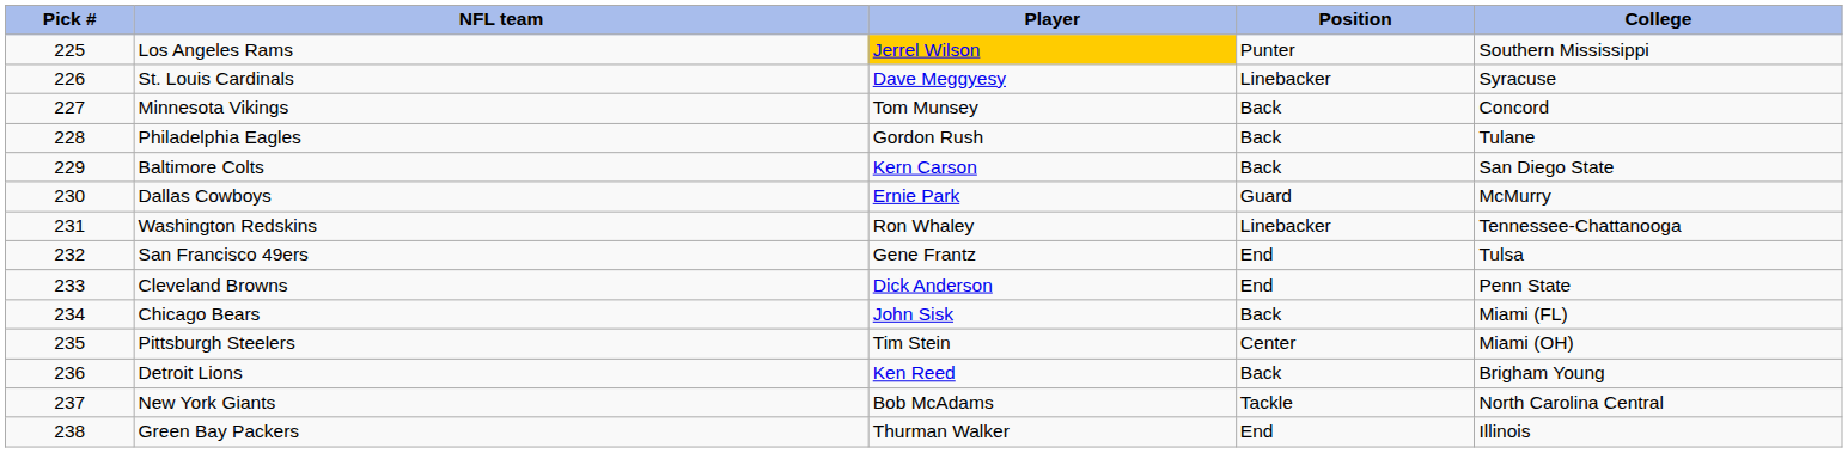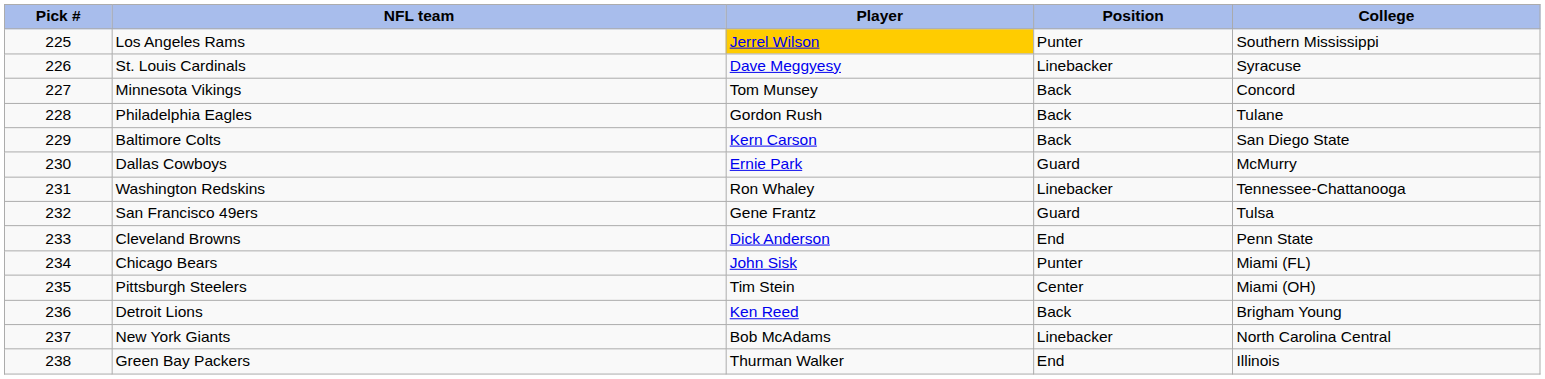 <table class="wikitable sortable sortable" style="width: 100%">
 <tr>
 <th style="background:#A8BDEC;" width=7%>Pick #</th>
 <th width=40% style="background:#A8BDEC;">NFL team</th>
 <th width=20% style="background:#A8BDEC;">Player</th>
 <th width=13% style="background:#A8BDEC;">Position</th>
 <th style="background:#A8BDEC;">College</th>
 </tr>
 <tr>
 <td align=center>225</td>
 <td>Los Angeles Rams</td>
 <td bgcolor="#FFCC00"><a href='#'>Jerrel Wilson</a></td>
 <td>Punter</td>
 <td>Southern Mississippi</td>
 </tr>
 <tr>
 <td align=center>226</td>
 <td>St. Louis Cardinals</td>
 <td><a href='#'>Dave Meggyesy</a></td>
 <td>Linebacker</td>
 <td>Syracuse</td>
 </tr>
 <tr>
 <td align=center>227</td>
 <td>Minnesota Vikings</td>
 <td>Tom Munsey</td>
 <td>Back</td>
 <td>Concord</td>
 </tr>
 <tr>
 <td align=center>228</td>
 <td>Philadelphia Eagles</td>
 <td>Gordon Rush</td>
 <td>Back</td>
 <td>Tulane</td>
 </tr>
 <tr>
 <td align=center>229</td>
 <td>Baltimore Colts</td>
 <td><a href='#'>Kern Carson</a></td>
 <td>Back</td>
 <td>San Diego State</td>
 </tr>
 <tr>
 <td align=center>230</td>
 <td>Dallas Cowboys</td>
 <td><a href='#'>Ernie Park</a></td>
 <td>Guard</td>
 <td>McMurry</td>
 </tr>
 <tr>
 <td align=center>231</td>
 <td>Washington Redskins</td>
 <td>Ron Whaley</td>
 <td>Linebacker</td>
 <td>Tennessee-Chattanooga</td>
 </tr>
 <tr>
 <td align=center>232</td>
 <td>San Francisco 49ers</td>
 <td>Gene Frantz</td>
-<td>End</td>
+<td>Guard</td>
 <td>Tulsa</td>
 </tr>
 <tr>
 <td align=center>233</td>
 <td>Cleveland Browns</td>
 <td><a href='#'>Dick Anderson</a></td>
 <td>End</td>
 <td>Penn State</td>
 </tr>
 <tr>
 <td align=center>234</td>
 <td>Chicago Bears</td>
 <td><a href='#'>John Sisk</a></td>
-<td>Back</td>
+<td>Punter</td>
 <td>Miami (FL)</td>
 </tr>
 <tr>
 <td align=center>235</td>
 <td>Pittsburgh Steelers</td>
 <td>Tim Stein</td>
 <td>Center</td>
 <td>Miami (OH)</td>
 </tr>
 <tr>
 <td align=center>236</td>
 <td>Detroit Lions</td>
 <td><a href='#'>Ken Reed</a></td>
 <td>Back</td>
 <td>Brigham Young</td>
 </tr>
 <tr>
 <td align=center>237</td>
 <td>New York Giants</td>
 <td>Bob McAdams</td>
-<td>Tackle</td>
+<td>Linebacker</td>
 <td>North Carolina Central</td>
 </tr>
 <tr>
 <td align=center>238</td>
 <td>Green Bay Packers</td>
 <td>Thurman Walker</td>
 <td>End</td>
 <td>Illinois</td>
 </tr>
 </table>
